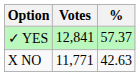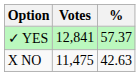 <table class="wikitable">
 <tr>
 <th>Option</th>
 <th>Votes</th>
 <th>%</th>
 </tr>
 <tr>
 <td style=background:#bbf8be>✓ YES</td>
 <td style=background:#bbf8be>12,841</td>
 <td style=background:#bbf8be>57.37</td>
 </tr>
 <tr>
 <td>X NO</td>
-<td>11,771</td>
+<td>11,475</td>
 <td>42.63</td>
 </tr>
 </table>
